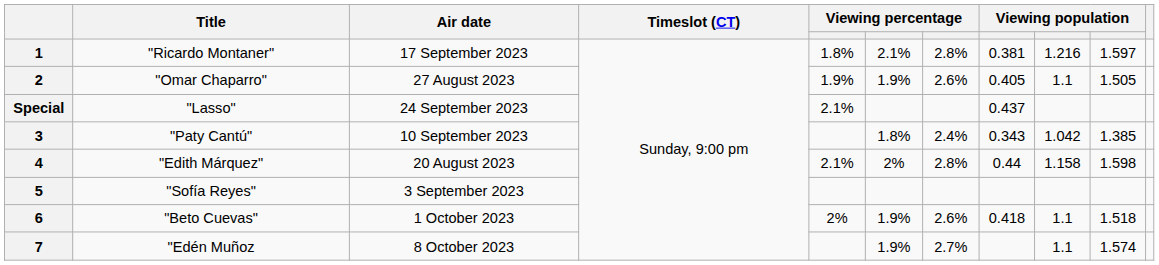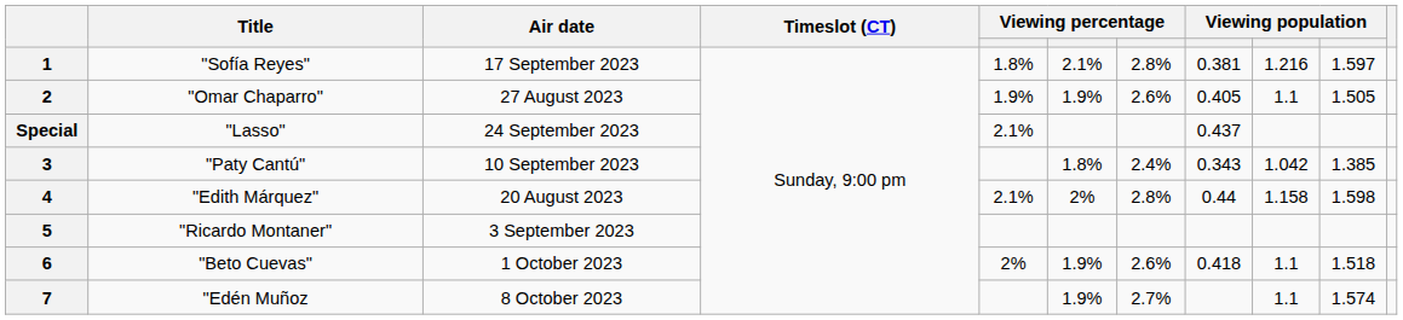 <table class="sortable wikitable plainrowheaders mw-collapsible" style=" text-align:center; line-height:23px; width:100%;">
 <tr>
 <th rowspan=2 class="unsortable"></th>
 <th rowspan=2 class="unsortable" width=24%>Title</th>
 <th rowspan=2 class="unsortable" width=20%>Air date</th>
 <th rowspan=2 class="unsortable" width=20%>Timeslot (<a href='#'>CT</a>)</th>
 <th colspan=3>Viewing percentage</th>
 <th colspan=3>Viewing population</th>
 <th rowspan=2 class="unsortable"></th>
 </tr>
 <tr>
 <th></th>
 <th></th>
 <th></th>
 <th></th>
 <th></th>
 <th></th>
 </tr>
 <tr>
 <th>1</th>
-<td>"Ricardo Montaner"</td>
+<td>"Sofía Reyes"</td>
 <td>17 September 2023</td>
 <td rowspan="8">Sunday, 9:00 pm</td>
 <td>1.8%</td>
 <td>2.1%</td>
 <td>2.8%</td>
 <td>0.381</td>
 <td>1.216</td>
 <td>1.597</td>
 <td></td>
 </tr>
 <tr>
 <th>2</th>
 <td>"Omar Chaparro"</td>
 <td>27 August 2023</td>
 <td>1.9%</td>
 <td>1.9%</td>
 <td>2.6%</td>
 <td>0.405</td>
 <td>1.1</td>
 <td>1.505</td>
 <td></td>
 </tr>
 <tr>
 <th>Special</th>
 <td>"Lasso"</td>
 <td>24 September 2023</td>
 <td>2.1%</td>
 <td></td>
 <td></td>
 <td>0.437</td>
 <td></td>
 <td></td>
 <td></td>
 </tr>
 <tr>
 <th>3</th>
 <td>"Paty Cantú"</td>
 <td>10 September 2023</td>
 <td></td>
 <td>1.8%</td>
 <td>2.4%</td>
 <td>0.343</td>
 <td>1.042</td>
 <td>1.385</td>
 <td></td>
 </tr>
 <tr>
 <th>4</th>
 <td>"Edith Márquez"</td>
 <td>20 August 2023</td>
 <td>2.1%</td>
 <td>2%</td>
 <td>2.8%</td>
 <td>0.44</td>
 <td>1.158</td>
 <td>1.598</td>
 <td></td>
 </tr>
 <tr>
 <th>5</th>
-<td>"Sofía Reyes"</td>
+<td>"Ricardo Montaner"</td>
 <td>3 September 2023</td>
 <td></td>
 <td></td>
 <td></td>
 <td></td>
 <td></td>
 <td></td>
 <td></td>
 </tr>
 <tr>
 <th>6</th>
 <td>"Beto Cuevas"</td>
 <td>1 October 2023</td>
 <td>2%</td>
 <td>1.9%</td>
 <td>2.6%</td>
 <td>0.418</td>
 <td>1.1</td>
 <td>1.518</td>
 <td></td>
 </tr>
 <tr>
 <th>7</th>
 <td>"Edén Muñoz</td>
 <td>8 October 2023</td>
 <td></td>
 <td>1.9%</td>
 <td>2.7%</td>
 <td></td>
 <td>1.1</td>
 <td>1.574</td>
 <td></td>
 </tr>
 </table>
